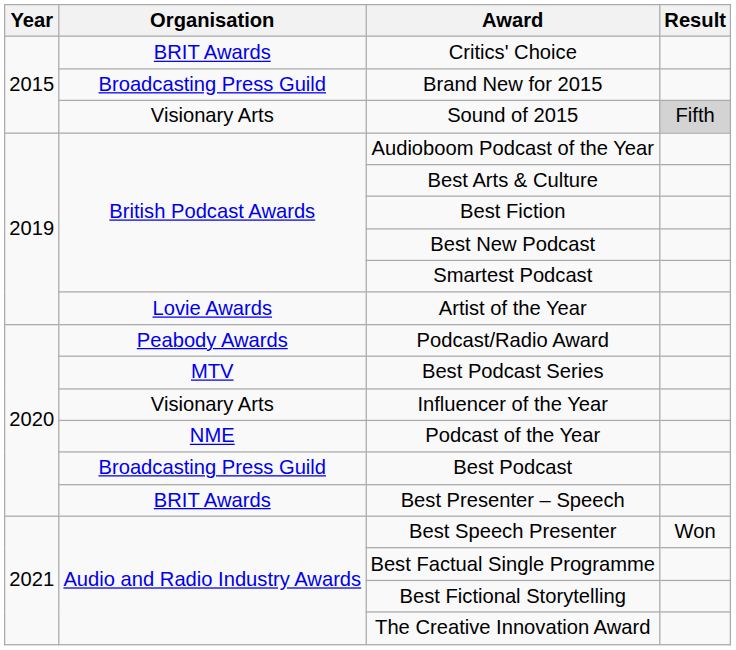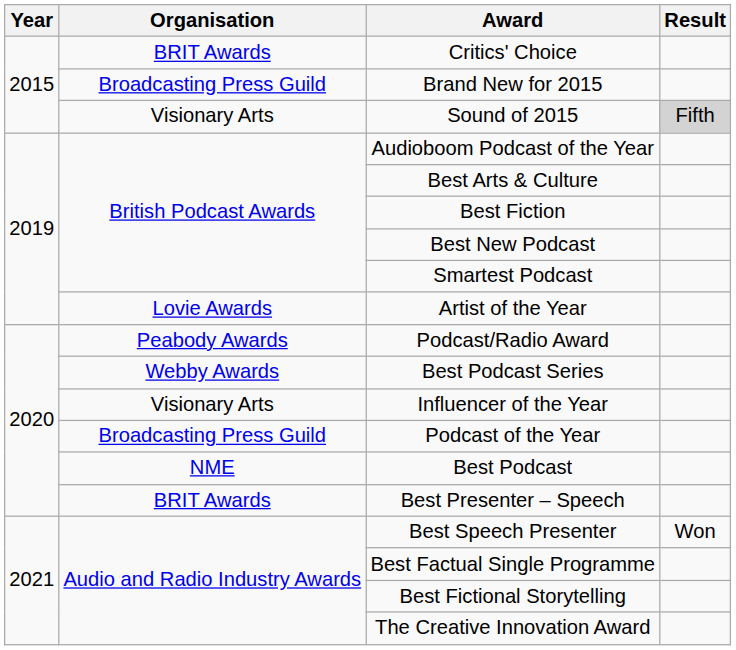 <table class="wikitable plainrowheaders" style="text-align:center;">
 <tr>
 <th>Year</th>
 <th>Organisation</th>
 <th>Award</th>
 <th>Result</th>
 </tr>
 <tr>
 <td rowspan="3">2015</td>
 <td><a href='#'>BRIT Awards</a></td>
 <td>Critics' Choice</td>
 <td></td>
 </tr>
 <tr>
 <td><a href='#'>Broadcasting Press Guild</a></td>
 <td>Brand New for 2015</td>
 <td></td>
 </tr>
 <tr>
 <td>Visionary Arts</td>
 <td>Sound of 2015</td>
 <td style="background:lightgrey">Fifth</td>
 </tr>
 <tr>
 <td rowspan="6">2019</td>
 <td rowspan="5"><a href='#'>British Podcast Awards</a></td>
 <td>Audioboom Podcast of the Year</td>
 <td></td>
 </tr>
 <tr>
 <td>Best Arts & Culture</td>
 <td></td>
 </tr>
 <tr>
 <td>Best Fiction</td>
 <td></td>
 </tr>
 <tr>
 <td>Best New Podcast</td>
 <td></td>
 </tr>
 <tr>
 <td>Smartest Podcast</td>
 <td></td>
 </tr>
 <tr>
 <td><a href='#'>Lovie Awards</a></td>
 <td>Artist of the Year</td>
 <td></td>
 </tr>
 <tr>
 <td rowspan="6">2020</td>
 <td><a href='#'>Peabody Awards</a></td>
 <td>Podcast/Radio Award</td>
 <td></td>
 </tr>
 <tr>
-<td><a href='#'>MTV</a></td>
+<td><a href='#'>Webby Awards</a></td>
 <td>Best Podcast Series</td>
 <td></td>
 </tr>
 <tr>
 <td>Visionary Arts</td>
 <td>Influencer of the Year</td>
 <td></td>
 </tr>
 <tr>
-<td><a href='#'>NME</a></td>
+<td><a href='#'>Broadcasting Press Guild</a></td>
 <td>Podcast of the Year</td>
 <td></td>
 </tr>
 <tr>
-<td><a href='#'>Broadcasting Press Guild</a></td>
+<td><a href='#'>NME</a></td>
 <td>Best Podcast</td>
 <td></td>
 </tr>
 <tr>
 <td><a href='#'>BRIT Awards</a></td>
 <td>Best Presenter – Speech</td>
 <td></td>
 </tr>
 <tr>
 <td rowspan="4">2021</td>
 <td rowspan="4"><a href='#'>Audio and Radio Industry Awards</a></td>
 <td>Best Speech Presenter</td>
 <td>Won</td>
 </tr>
 <tr>
 <td>Best Factual Single Programme</td>
 <td></td>
 </tr>
 <tr>
 <td>Best Fictional Storytelling</td>
 <td></td>
 </tr>
 <tr>
 <td>The Creative Innovation Award</td>
 <td></td>
 </tr>
 </table>
